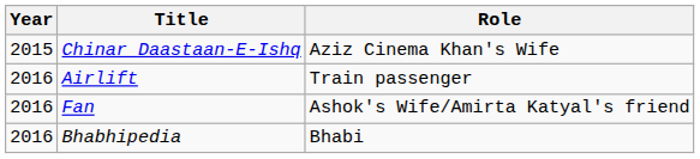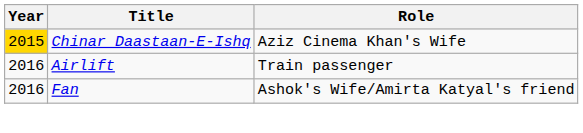 <table class="wikitable sortable">
 <tr>
 <th>Year</th>
 <th>Title</th>
 <th>Role</th>
 </tr>
 <tr>
-<td>2015</td>
+<td style="background: gold;">2015</td>
 <td><em><a href='#'>Chinar Daastaan-E-Ishq</a></em></td>
 <td>Aziz Cinema Khan's Wife</td>
 </tr>
 <tr>
 <td>2016</td>
 <td><a href='#'><em>Airlift</em></a></td>
 <td>Train passenger</td>
 </tr>
 <tr>
 <td>2016</td>
 <td><a href='#'><em>Fan</em></a></td>
 <td>Ashok's Wife/Amirta Katyal's friend</td>
 </tr>
-<tr>
-<td>2016</td>
-<td><em>Bhabhipedia</em></td>
-<td>Bhabi</td>
-</tr>
 </table>
